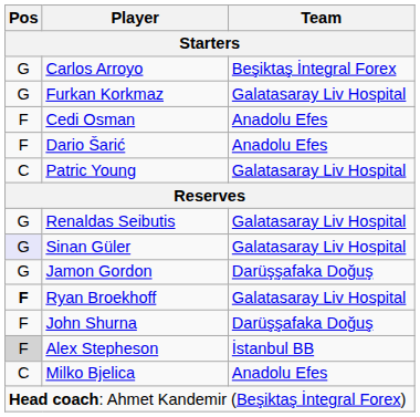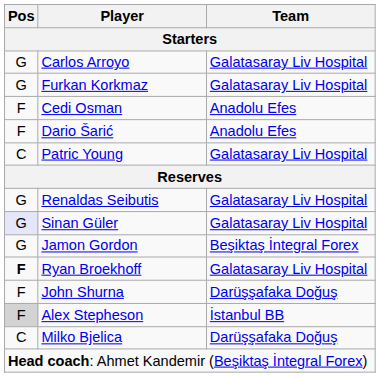 <table class="wikitable" style="text-align:center; font-size:90%;">
 <tr>
 <th scope="col" style="width:25px;">Pos</th>
 <th scope="col" style="width:160px;">Player</th>
 <th scope="col" style="width:160px;">Team</th>
 </tr>
 <tr>
 <th scope="col" colspan="5">Starters</th>
 </tr>
 <tr>
 <td>G</td>
 <td style="text-align:left"> <a href='#'>Carlos Arroyo</a></td>
-<td style="text-align:left"><a href='#'>Beşiktaş İntegral Forex</a></td>
+<td style="text-align:left"><a href='#'>Galatasaray Liv Hospital</a></td>
 </tr>
 <tr>
 <td>G</td>
 <td style="text-align:left"> <a href='#'>Furkan Korkmaz</a></td>
 <td style="text-align:left"><a href='#'>Galatasaray Liv Hospital</a></td>
 </tr>
 <tr>
 <td>F</td>
 <td style="text-align:left"> <a href='#'>Cedi Osman</a></td>
 <td style="text-align:left"><a href='#'>Anadolu Efes</a></td>
 </tr>
 <tr>
 <td>F</td>
 <td style="text-align:left"> <a href='#'>Dario Šarić</a></td>
 <td style="text-align:left"><a href='#'>Anadolu Efes</a></td>
 </tr>
 <tr>
 <td>C</td>
 <td style="text-align:left"> <a href='#'>Patric Young</a></td>
 <td style="text-align:left"><a href='#'>Galatasaray Liv Hospital</a></td>
 </tr>
 <tr>
 <th scope="col" colspan="5">Reserves</th>
 </tr>
 <tr>
 <td>G</td>
 <td style="text-align:left"> <a href='#'>Renaldas Seibutis</a></td>
 <td style="text-align:left"><a href='#'>Galatasaray Liv Hospital</a></td>
 </tr>
 <tr>
 <td style="background: lavender;">G</td>
 <td style="text-align:left"> <a href='#'>Sinan Güler</a></td>
 <td style="text-align:left"><a href='#'>Galatasaray Liv Hospital</a></td>
 </tr>
 <tr>
 <td>G</td>
 <td style="text-align:left"> <a href='#'>Jamon Gordon</a></td>
-<td style="text-align:left"><a href='#'>Darüşşafaka Doğuş</a></td>
+<td style="text-align:left"><a href='#'>Beşiktaş İntegral Forex</a></td>
 </tr>
 <tr>
 <td><strong>F</strong></td>
 <td style="text-align:left"> <a href='#'>Ryan Broekhoff</a></td>
 <td style="text-align:left"><a href='#'>Galatasaray Liv Hospital</a></td>
 </tr>
 <tr>
 <td>F</td>
 <td style="text-align:left"> <a href='#'>John Shurna</a></td>
 <td style="text-align:left"><a href='#'>Darüşşafaka Doğuş</a></td>
 </tr>
 <tr>
 <td style="background: lightgrey;">F</td>
 <td style="text-align:left"> <a href='#'>Alex Stepheson</a></td>
 <td style="text-align:left"><a href='#'>İstanbul BB</a></td>
 </tr>
 <tr>
 <td>C</td>
 <td style="text-align:left"> <a href='#'>Milko Bjelica</a></td>
-<td style="text-align:left"><a href='#'>Anadolu Efes</a></td>
+<td style="text-align:left"><a href='#'>Darüşşafaka Doğuş</a></td>
 </tr>
 <tr>
 <td style="text-align:left" colspan="5"><strong>Head coach</strong>:  Ahmet Kandemir (<a href='#'>Beşiktaş İntegral Forex</a>)</td>
 </tr>
 </table>
